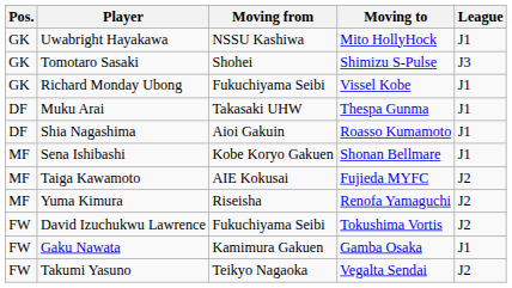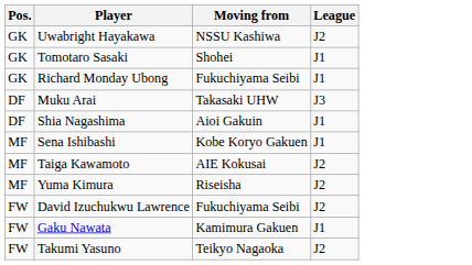 <table class="wikitable sortable" style="text-align:left">
 <tr>
 <th>Pos.</th>
 <th>Player</th>
 <th>Moving from</th>
-<th>Moving to</th>
 <th>League</th>
 </tr>
 <tr>
 <td>GK</td>
 <td>Uwabright Hayakawa</td>
 <td>NSSU Kashiwa</td>
-<td><a href='#'>Mito HollyHock</a></td>
-<td>J1</td>
+<td>J2</td>
 </tr>
 <tr>
 <td>GK</td>
 <td>Tomotaro Sasaki</td>
 <td>Shohei</td>
-<td><a href='#'>Shimizu S-Pulse</a></td>
-<td>J3</td>
+<td>J1</td>
 </tr>
 <tr>
 <td>GK</td>
 <td>Richard Monday Ubong</td>
 <td>Fukuchiyama Seibi</td>
-<td><a href='#'>Vissel Kobe</a></td>
 <td>J1</td>
 </tr>
 <tr>
 <td>DF</td>
 <td>Muku Arai</td>
 <td>Takasaki UHW</td>
-<td><a href='#'>Thespa Gunma</a></td>
-<td>J1</td>
+<td>J3</td>
 </tr>
 <tr>
 <td>DF</td>
 <td>Shia Nagashima</td>
 <td>Aioi Gakuin</td>
-<td><a href='#'>Roasso Kumamoto</a></td>
 <td>J1</td>
 </tr>
 <tr>
 <td>MF</td>
 <td>Sena Ishibashi</td>
 <td>Kobe Koryo Gakuen</td>
-<td><a href='#'>Shonan Bellmare</a></td>
 <td>J1</td>
 </tr>
 <tr>
 <td>MF</td>
 <td>Taiga Kawamoto</td>
 <td>AIE Kokusai</td>
-<td><a href='#'>Fujieda MYFC</a></td>
 <td>J2</td>
 </tr>
 <tr>
 <td>MF</td>
 <td>Yuma Kimura</td>
 <td>Riseisha</td>
-<td><a href='#'>Renofa Yamaguchi</a></td>
 <td>J2</td>
 </tr>
 <tr>
 <td>FW</td>
 <td>David Izuchukwu Lawrence</td>
 <td>Fukuchiyama Seibi</td>
-<td><a href='#'>Tokushima Vortis</a></td>
 <td>J2</td>
 </tr>
 <tr>
 <td>FW</td>
 <td><a href='#'>Gaku Nawata</a></td>
 <td>Kamimura Gakuen</td>
-<td><a href='#'>Gamba Osaka</a></td>
 <td>J1</td>
 </tr>
 <tr>
 <td>FW</td>
 <td>Takumi Yasuno</td>
 <td>Teikyo Nagaoka</td>
-<td><a href='#'>Vegalta Sendai</a></td>
 <td>J2</td>
 </tr>
 </table>
